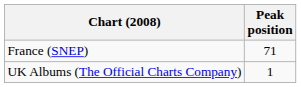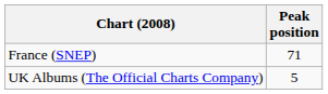 <table class="wikitable sortable" style="text-align:center;" border="1">
 <tr>
 <th scope="col">Chart (2008)</th>
 <th scope="col">Peak<br>position</th>
 </tr>
 <tr>
 <td align="left">France (<a href='#'>SNEP</a>)</td>
 <td>71</td>
 </tr>
 <tr>
 <td align="left">UK Albums (<a href='#'>The Official Charts Company</a>)</td>
-<td>1</td>
+<td>5</td>
 </tr>
 </table>
